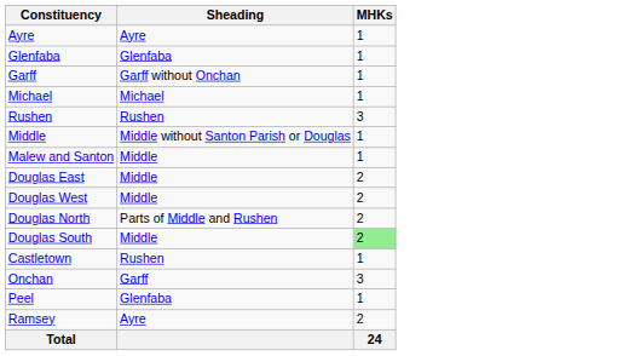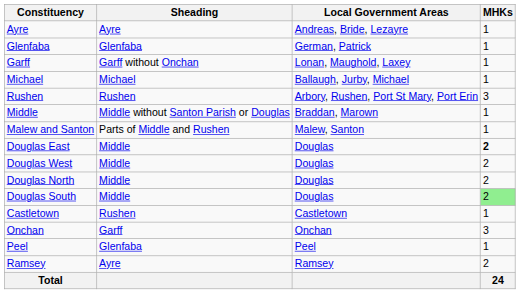 <table class="wikitable">
 <tr>
 <th>Constituency</th>
 <th>Sheading</th>
+<th>Local Government Areas</th>
 <th>MHKs</th>
 </tr>
 <tr>
 <td><a href='#'>Ayre</a></td>
 <td><a href='#'>Ayre</a></td>
+<td><a href='#'>Andreas</a>, <a href='#'>Bride</a>, <a href='#'>Lezayre</a></td>
 <td>1</td>
 </tr>
 <tr>
 <td><a href='#'>Glenfaba</a></td>
 <td><a href='#'>Glenfaba</a></td>
+<td><a href='#'>German</a>, <a href='#'>Patrick</a></td>
 <td>1</td>
 </tr>
 <tr>
 <td><a href='#'>Garff</a></td>
 <td><a href='#'>Garff</a> without <a href='#'>Onchan</a></td>
+<td><a href='#'>Lonan</a>, <a href='#'>Maughold</a>, <a href='#'>Laxey</a></td>
 <td>1</td>
 </tr>
 <tr>
 <td><a href='#'>Michael</a></td>
 <td><a href='#'>Michael</a></td>
+<td><a href='#'>Ballaugh</a>, <a href='#'>Jurby</a>, <a href='#'>Michael</a></td>
 <td>1</td>
 </tr>
 <tr>
 <td><a href='#'>Rushen</a></td>
 <td><a href='#'>Rushen</a></td>
+<td><a href='#'>Arbory</a>, <a href='#'>Rushen</a>, <a href='#'>Port St Mary</a>, <a href='#'>Port Erin</a></td>
 <td>3</td>
 </tr>
 <tr>
 <td><a href='#'>Middle</a></td>
 <td><a href='#'>Middle</a> without <a href='#'>Santon Parish</a> or <a href='#'>Douglas</a></td>
+<td><a href='#'>Braddan</a>, <a href='#'>Marown</a></td>
 <td>1</td>
 </tr>
 <tr>
 <td><a href='#'>Malew and Santon</a></td>
-<td><a href='#'>Middle</a></td>
+<td>Parts of <a href='#'>Middle</a> and <a href='#'>Rushen</a></td>
+<td><a href='#'>Malew</a>, <a href='#'>Santon</a></td>
 <td>1</td>
 </tr>
 <tr>
 <td><a href='#'>Douglas East</a></td>
 <td><a href='#'>Middle</a></td>
-<td>2</td>
+<td><a href='#'>Douglas</a></td>
+<td><strong>2</strong></td>
 </tr>
 <tr>
 <td><a href='#'>Douglas West</a></td>
 <td><a href='#'>Middle</a></td>
+<td><a href='#'>Douglas</a></td>
 <td>2</td>
 </tr>
 <tr>
 <td><a href='#'>Douglas North</a></td>
-<td>Parts of <a href='#'>Middle</a> and <a href='#'>Rushen</a></td>
+<td><a href='#'>Middle</a></td>
+<td><a href='#'>Douglas</a></td>
 <td>2</td>
 </tr>
 <tr>
 <td><a href='#'>Douglas South</a></td>
 <td><a href='#'>Middle</a></td>
+<td><a href='#'>Douglas</a></td>
 <td style="background: lightgreen;">2</td>
 </tr>
 <tr>
 <td><a href='#'>Castletown</a></td>
 <td><a href='#'>Rushen</a></td>
+<td><a href='#'>Castletown</a></td>
 <td>1</td>
 </tr>
 <tr>
 <td><a href='#'>Onchan</a></td>
 <td><a href='#'>Garff</a></td>
+<td><a href='#'>Onchan</a></td>
 <td>3</td>
 </tr>
 <tr>
 <td><a href='#'>Peel</a></td>
 <td><a href='#'>Glenfaba</a></td>
+<td><a href='#'>Peel</a></td>
 <td>1</td>
 </tr>
 <tr>
 <td><a href='#'>Ramsey</a></td>
 <td><a href='#'>Ayre</a></td>
+<td><a href='#'>Ramsey</a></td>
 <td>2</td>
 </tr>
 <tr>
 <th>Total</th>
 <th></th>
+<th></th>
 <th>24</th>
 </tr>
 </table>
